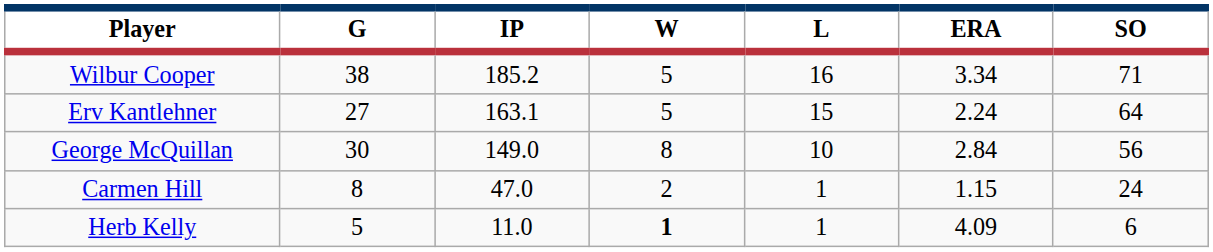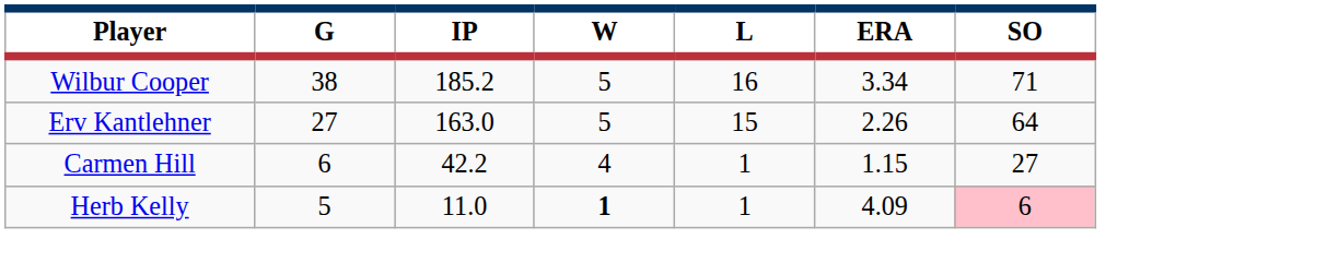 <table class="wikitable sortable">
 <tr>
 <th style="background:#FFFFFF; border-top:#023465 5px solid; border-bottom:#ba313c 5px solid;" width="16%">Player</th>
 <th style="background:#FFFFFF; border-top:#023465 5px solid; border-bottom:#ba313c 5px solid;" width="9%">G</th>
 <th style="background:#FFFFFF; border-top:#023465 5px solid; border-bottom:#ba313c 5px solid;" width="9%">IP</th>
 <th style="background:#FFFFFF; border-top:#023465 5px solid; border-bottom:#ba313c 5px solid;" width="9%">W</th>
 <th style="background:#FFFFFF; border-top:#023465 5px solid; border-bottom:#ba313c 5px solid;" width="9%">L</th>
 <th style="background:#FFFFFF; border-top:#023465 5px solid; border-bottom:#ba313c 5px solid;" width="9%">ERA</th>
 <th style="background:#FFFFFF; border-top:#023465 5px solid; border-bottom:#ba313c 5px solid;" width="9%">SO</th>
 </tr>
 <tr align="center">
 <td><a href='#'>Wilbur Cooper</a></td>
 <td>38</td>
 <td>185.2</td>
 <td>5</td>
 <td>16</td>
 <td>3.34</td>
 <td>71</td>
 </tr>
 <tr align=center>
 <td><a href='#'>Erv Kantlehner</a></td>
 <td>27</td>
-<td>163.1</td>
+<td>163.0</td>
 <td>5</td>
 <td>15</td>
-<td>2.24</td>
+<td>2.26</td>
 <td>64</td>
 </tr>
 <tr align=center>
-<td><a href='#'>George McQuillan</a></td>
-<td>30</td>
-<td>149.0</td>
-<td>8</td>
-<td>10</td>
-<td>2.84</td>
-<td>56</td>
-</tr>
-<tr align=center>
 <td><a href='#'>Carmen Hill</a></td>
-<td>8</td>
-<td>47.0</td>
-<td>2</td>
+<td>6</td>
+<td>42.2</td>
+<td>4</td>
 <td>1</td>
 <td>1.15</td>
-<td>24</td>
+<td>27</td>
 </tr>
 <tr align=center>
 <td><a href='#'>Herb Kelly</a></td>
 <td>5</td>
 <td>11.0</td>
 <td><strong>1</strong></td>
 <td>1</td>
 <td>4.09</td>
-<td>6</td>
+<td style="background: pink;">6</td>
 </tr>
 </table>
